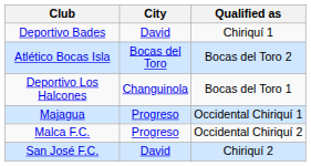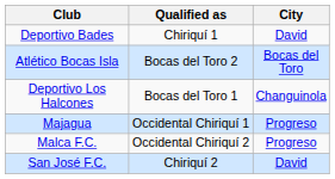 <table class="wikitable sortable" style="text-align: center">
 <tr>
 <th width="150">Club</th>
+<th width="150">Qualified as</th>
 <th width="80">City</th>
-<th width="150">Qualified as</th>
 </tr>
 <tr>
 <td><a href='#'>Deportivo Bades</a></td>
+<td>Chiriquí 1</td>
 <td><a href='#'>David</a></td>
-<td>Chiriquí 1</td>
 </tr>
 <tr bgcolor=#D0E7FF>
 <td><a href='#'>Atlético Bocas Isla</a></td>
+<td>Bocas del Toro 2</td>
 <td><a href='#'>Bocas del Toro</a></td>
-<td>Bocas del Toro 2</td>
 </tr>
 <tr>
 <td><a href='#'>Deportivo Los Halcones</a></td>
+<td>Bocas del Toro 1</td>
 <td><a href='#'>Changuinola</a></td>
-<td>Bocas del Toro 1</td>
 </tr>
 <tr bgcolor=#D0E7FF>
 <td><a href='#'>Majagua</a></td>
+<td>Occidental Chiriquí 1</td>
 <td><a href='#'>Progreso</a></td>
-<td>Occidental Chiriquí 1</td>
 </tr>
 <tr>
 <td><a href='#'>Malca F.C.</a></td>
+<td>Occidental Chiriquí 2</td>
 <td><a href='#'>Progreso</a></td>
-<td>Occidental Chiriquí 2</td>
 </tr>
 <tr bgcolor=#D0E7FF>
 <td><a href='#'>San José F.C.</a></td>
+<td>Chiriquí 2</td>
 <td><a href='#'>David</a></td>
-<td>Chiriquí 2</td>
 </tr>
 </table>
